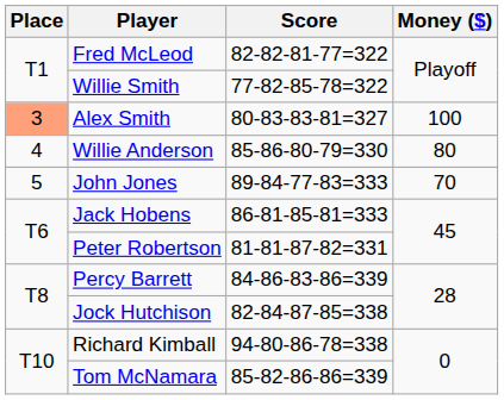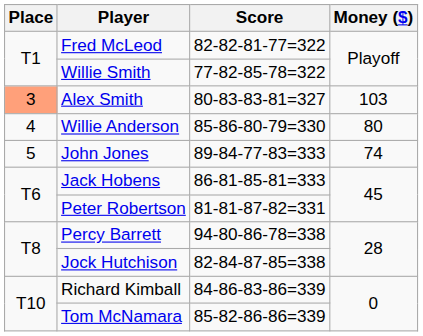 <table class=wikitable>
 <tr>
 <th>Place</th>
 <th>Player</th>
 <th>Score</th>
 <th>Money (<a href='#'>$</a>)</th>
 </tr>
 <tr>
 <td align=center rowspan=2>T1</td>
 <td> <a href='#'>Fred McLeod</a></td>
 <td>82-82-81-77=322</td>
 <td rowspan=2 align=center>Playoff</td>
 </tr>
 <tr>
 <td> <a href='#'>Willie Smith</a></td>
 <td>77-82-85-78=322</td>
 </tr>
 <tr>
 <td align=center style="background: lightsalmon;">3</td>
 <td> <a href='#'>Alex Smith</a></td>
 <td>80-83-83-81=327</td>
-<td align=center>100</td>
+<td align=center>103</td>
 </tr>
 <tr>
 <td align=center>4</td>
 <td> <a href='#'>Willie Anderson</a></td>
 <td>85-86-80-79=330</td>
 <td align=center>80</td>
 </tr>
 <tr>
 <td align=center>5</td>
 <td> <a href='#'>John Jones</a></td>
 <td>89-84-77-83=333</td>
-<td align=center>70</td>
+<td align=center>74</td>
 </tr>
 <tr>
 <td rowspan=2 align=center>T6</td>
 <td> <a href='#'>Jack Hobens</a></td>
 <td>86-81-85-81=333</td>
 <td rowspan=2 align=center>45</td>
 </tr>
 <tr>
 <td> <a href='#'>Peter Robertson</a></td>
 <td>81-81-87-82=331</td>
 </tr>
 <tr>
 <td rowspan=2 align=center>T8</td>
 <td> <a href='#'>Percy Barrett</a></td>
-<td>84-86-83-86=339</td>
+<td>94-80-86-78=338</td>
 <td rowspan=2 align=center>28</td>
 </tr>
 <tr>
 <td> <a href='#'>Jock Hutchison</a></td>
 <td>82-84-87-85=338</td>
 </tr>
 <tr>
 <td rowspan=2 align=center>T10</td>
 <td> Richard Kimball</td>
-<td>94-80-86-78=338</td>
+<td>84-86-83-86=339</td>
 <td rowspan=2 align=center>0</td>
 </tr>
 <tr>
 <td> <a href='#'>Tom McNamara</a></td>
 <td>85-82-86-86=339</td>
 </tr>
 </table>
